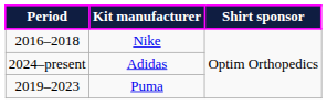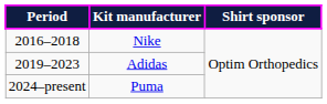 <table class="wikitable" style="text-align: center">
 <tr>
 <th style="background:#0F1D41; color:white; border:2px solid #FF00FF;;" scope="col">Period</th>
 <th style="background:#0F1D41; color:white; border:2px solid #FF00FF;;" scope="col">Kit manufacturer</th>
 <th style="background:#0F1D41; color:white; border:2px solid #FF00FF;;" scope="col">Shirt sponsor</th>
 </tr>
 <tr>
 <td>2016–2018</td>
 <td> <a href='#'>Nike</a></td>
 <td rowspan="3">Optim Orthopedics</td>
 </tr>
 <tr>
-<td>2024–present</td>
+<td>2019–2023</td>
 <td> <a href='#'>Adidas</a></td>
 </tr>
 <tr>
-<td>2019–2023</td>
+<td>2024–present</td>
 <td> <a href='#'>Puma</a></td>
 </tr>
 </table>
